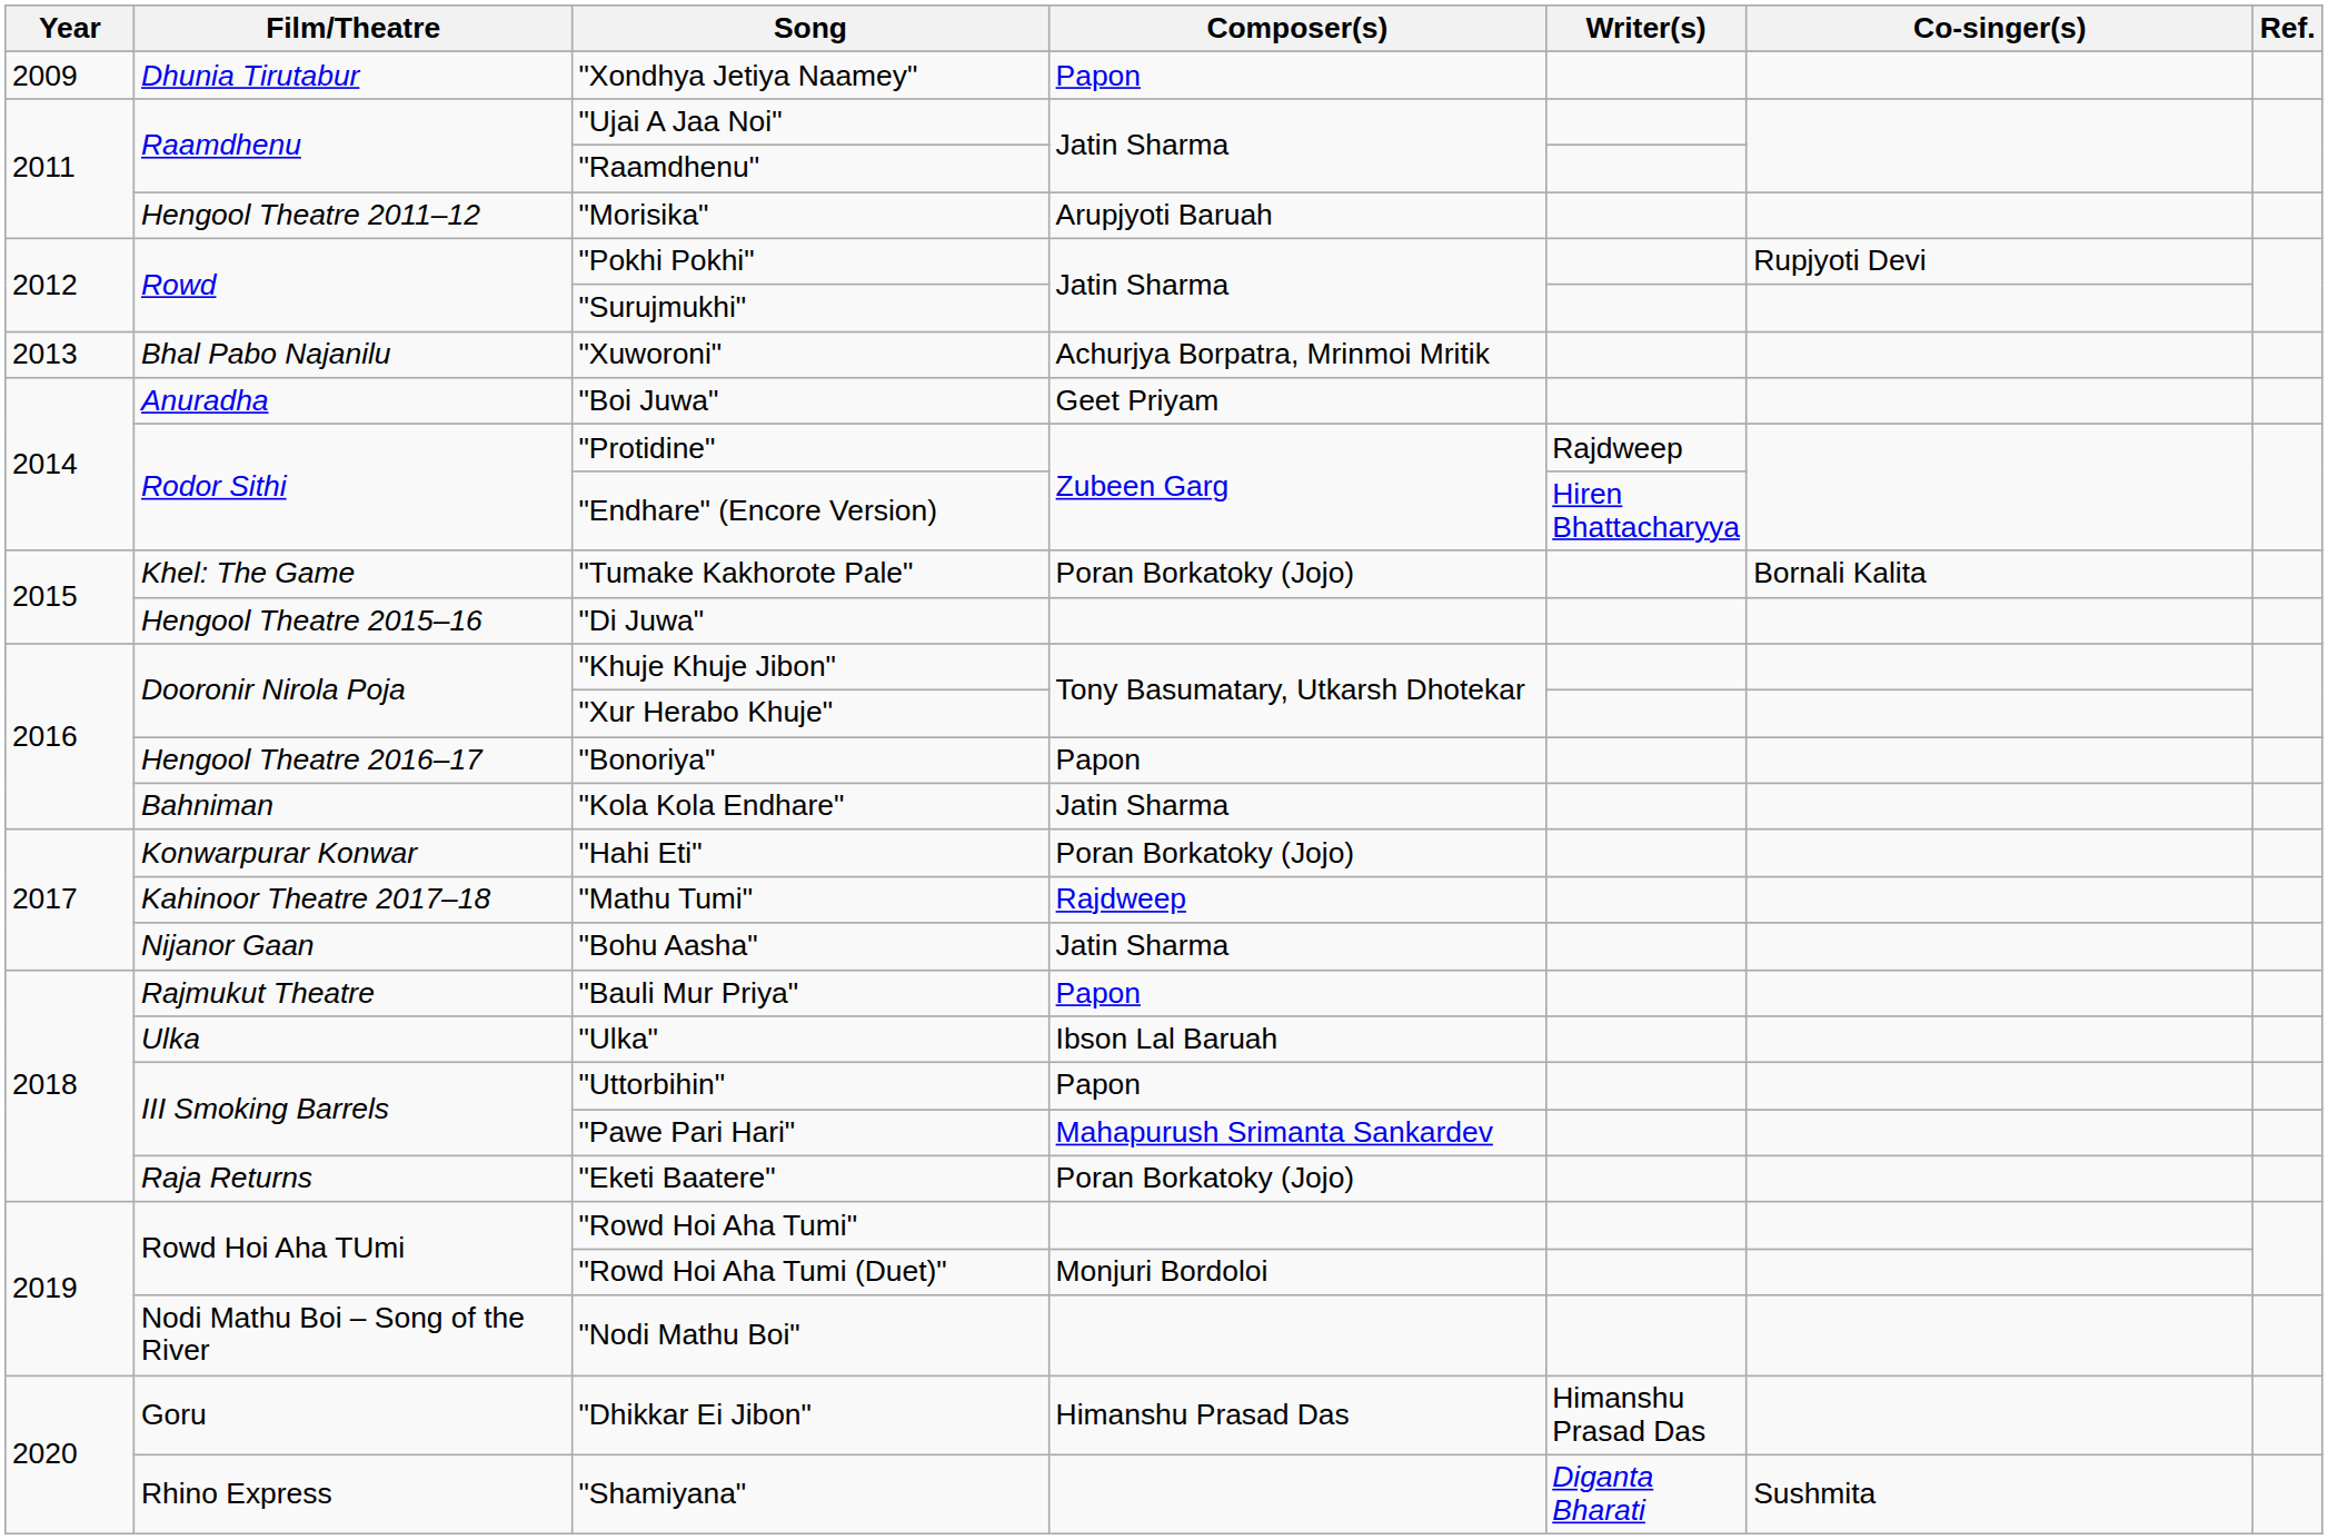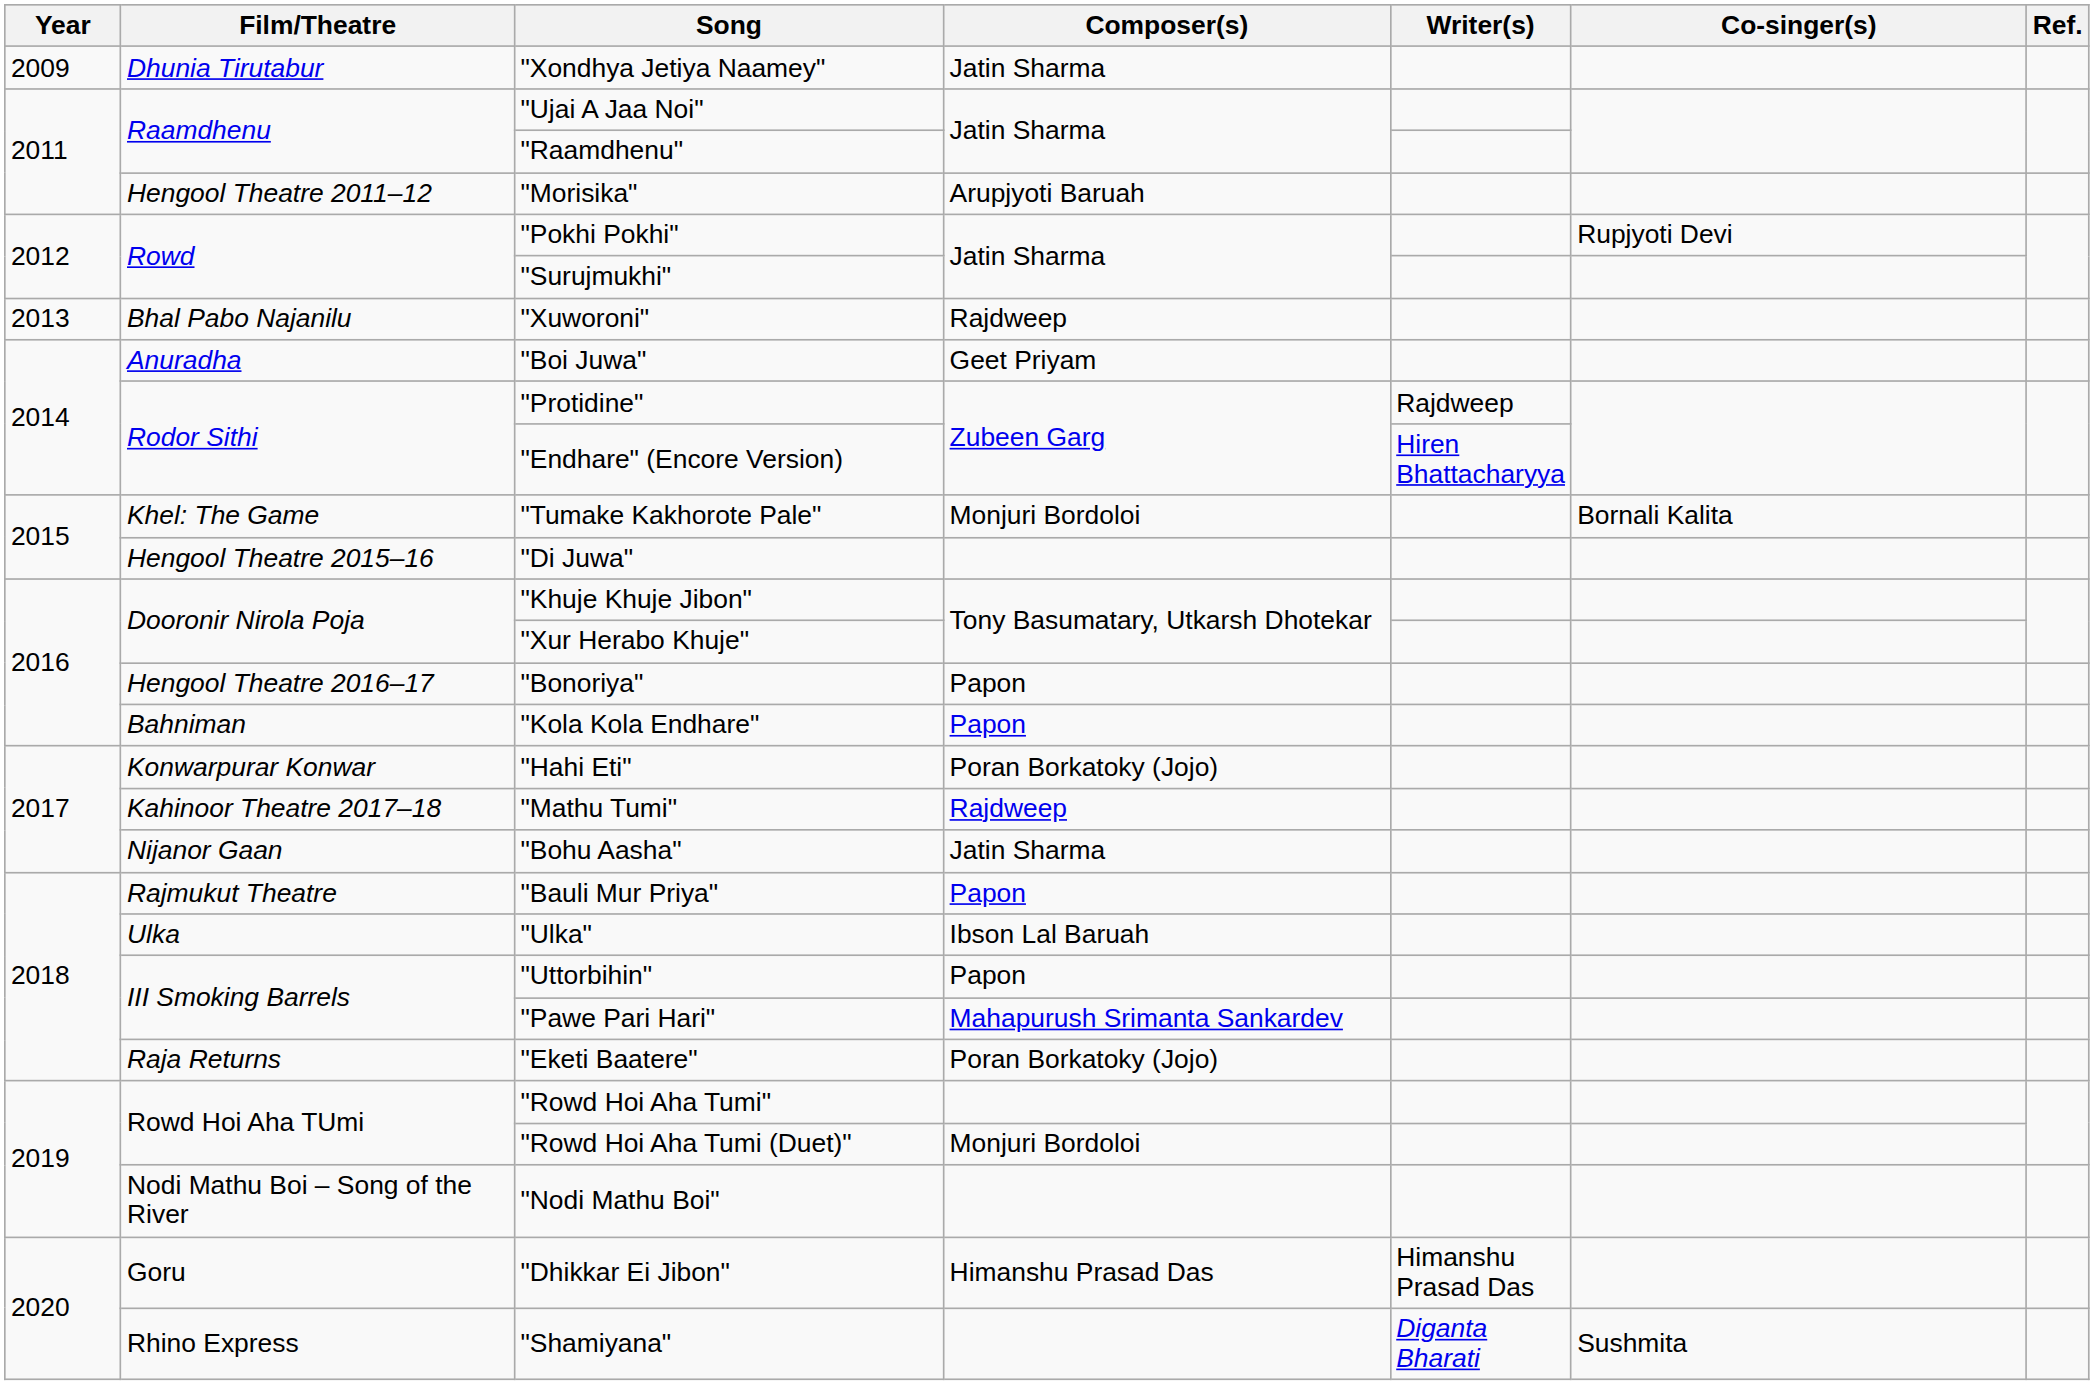 <table class="wikitable sortable" width="100%">
 <tr>
 <th width=6%>Year</th>
 <th width=21%>Film/Theatre</th>
 <th width=23%>Song</th>
 <th width=24%>Composer(s)</th>
 <th>Writer(s)</th>
 <th width=25%>Co-singer(s)</th>
 <th width=1%>Ref.</th>
 </tr>
 <tr>
 <td>2009</td>
 <td><em><a href='#'>Dhunia Tirutabur</a></em></td>
 <td>"Xondhya Jetiya Naamey"</td>
-<td><a href='#'>Papon</a></td>
+<td>Jatin Sharma</td>
 <td></td>
 <td></td>
 <td></td>
 </tr>
 <tr>
 <td rowspan="3">2011</td>
 <td rowspan="2"><em><a href='#'>Raamdhenu</a></em></td>
 <td>"Ujai A Jaa Noi"</td>
 <td rowspan="2">Jatin Sharma</td>
 <td></td>
 <td rowspan="2"></td>
 <td rowspan="2"></td>
 </tr>
 <tr>
 <td>"Raamdhenu"</td>
 <td></td>
 </tr>
 <tr>
 <td><em>Hengool Theatre 2011–12</em></td>
 <td>"Morisika"</td>
 <td>Arupjyoti Baruah</td>
 <td></td>
 <td></td>
 <td></td>
 </tr>
 <tr>
 <td rowspan="2">2012</td>
 <td rowspan="2"><em><a href='#'>Rowd</a></em></td>
 <td>"Pokhi Pokhi"</td>
 <td rowspan="2">Jatin Sharma</td>
 <td></td>
 <td>Rupjyoti Devi</td>
 <td rowspan="2"></td>
 </tr>
 <tr>
 <td>"Surujmukhi"</td>
 <td></td>
 <td></td>
 </tr>
 <tr>
 <td>2013</td>
 <td><em>Bhal Pabo Najanilu</em></td>
 <td>"Xuworoni"</td>
-<td>Achurjya Borpatra, Mrinmoi Mritik</td>
+<td>Rajdweep</td>
 <td></td>
 <td></td>
 <td></td>
 </tr>
 <tr>
 <td rowspan="3">2014</td>
 <td><em><a href='#'>Anuradha</a></em></td>
 <td>"Boi Juwa"</td>
 <td>Geet Priyam</td>
 <td></td>
 <td></td>
 <td></td>
 </tr>
 <tr>
 <td rowspan="2"><em><a href='#'>Rodor Sithi</a></em></td>
 <td>"Protidine"</td>
 <td rowspan="2"><a href='#'>Zubeen Garg</a></td>
 <td>Rajdweep</td>
 <td rowspan="2"></td>
 <td rowspan="2"></td>
 </tr>
 <tr>
 <td>"Endhare" (Encore Version)</td>
 <td><a href='#'>Hiren Bhattacharyya</a></td>
 </tr>
 <tr>
 <td rowspan="2">2015</td>
 <td><em>Khel: The Game</em></td>
 <td>"Tumake Kakhorote Pale"</td>
-<td>Poran Borkatoky (Jojo)</td>
+<td>Monjuri Bordoloi</td>
 <td></td>
 <td>Bornali Kalita</td>
 <td></td>
 </tr>
 <tr>
 <td><em>Hengool Theatre 2015–16</em></td>
 <td>"Di Juwa"</td>
 <td></td>
 <td></td>
 <td></td>
 <td></td>
 </tr>
 <tr>
 <td rowspan="4">2016</td>
 <td rowspan="2"><em>Dooronir Nirola Poja</em></td>
 <td>"Khuje Khuje Jibon"</td>
 <td rowspan="2">Tony Basumatary, Utkarsh Dhotekar</td>
 <td></td>
 <td></td>
 <td rowspan="2"></td>
 </tr>
 <tr>
 <td>"Xur Herabo Khuje"</td>
 <td></td>
 <td></td>
 </tr>
 <tr>
 <td><em>Hengool Theatre 2016–17</em></td>
 <td>"Bonoriya"</td>
 <td>Papon</td>
 <td></td>
 <td></td>
 <td></td>
 </tr>
 <tr>
 <td><em>Bahniman</em></td>
 <td>"Kola Kola Endhare"</td>
-<td>Jatin Sharma</td>
+<td><a href='#'>Papon</a></td>
 <td></td>
 <td></td>
 <td></td>
 </tr>
 <tr>
 <td rowspan="3">2017</td>
 <td><em>Konwarpurar Konwar</em></td>
 <td>"Hahi Eti"</td>
 <td>Poran Borkatoky (Jojo)</td>
 <td></td>
 <td></td>
 <td></td>
 </tr>
 <tr>
 <td><em>Kahinoor Theatre 2017–18</em></td>
 <td>"Mathu Tumi"</td>
 <td><a href='#'>Rajdweep</a></td>
 <td></td>
 <td></td>
 <td></td>
 </tr>
 <tr>
 <td><em>Nijanor Gaan</em></td>
 <td>"Bohu Aasha"</td>
 <td>Jatin Sharma</td>
 <td></td>
 <td></td>
 <td></td>
 </tr>
 <tr>
 <td rowspan="5">2018</td>
 <td><em>Rajmukut Theatre</em></td>
 <td>"Bauli Mur Priya"</td>
 <td><a href='#'>Papon</a></td>
 <td></td>
 <td></td>
 <td></td>
 </tr>
 <tr>
 <td><em>Ulka</em></td>
 <td>"Ulka"</td>
 <td>Ibson Lal Baruah</td>
 <td></td>
 <td></td>
 <td></td>
 </tr>
 <tr>
 <td rowspan="2"><em>III Smoking Barrels</em></td>
 <td>"Uttorbihin"</td>
 <td>Papon</td>
 <td></td>
 <td></td>
 <td></td>
 </tr>
 <tr>
 <td>"Pawe Pari Hari"</td>
 <td><a href='#'>Mahapurush Srimanta Sankardev</a></td>
 <td></td>
 <td></td>
 </tr>
 <tr>
 <td><em>Raja Returns</em></td>
 <td>"Eketi Baatere"</td>
 <td>Poran Borkatoky (Jojo)</td>
 <td></td>
 <td></td>
 <td></td>
 </tr>
 <tr>
 <td rowspan="3">2019</td>
 <td rowspan="2">Rowd Hoi Aha TUmi</td>
 <td>"Rowd Hoi Aha Tumi"</td>
 <td></td>
 <td></td>
 <td></td>
 <td rowspan="2"></td>
 </tr>
 <tr>
 <td>"Rowd Hoi Aha Tumi (Duet)"</td>
 <td>Monjuri Bordoloi</td>
 <td></td>
 <td></td>
 </tr>
 <tr>
 <td>Nodi Mathu Boi – Song of the River</td>
 <td>"Nodi Mathu Boi"</td>
 <td></td>
 <td></td>
 <td></td>
 <td></td>
 </tr>
 <tr>
 <td rowspan="2">2020</td>
 <td>Goru</td>
 <td>"Dhikkar Ei Jibon"</td>
 <td>Himanshu Prasad Das</td>
 <td>Himanshu Prasad Das</td>
 <td></td>
 <td></td>
 </tr>
 <tr>
 <td>Rhino Express</td>
 <td>"Shamiyana"</td>
 <td></td>
 <td><em><a href='#'>Diganta Bharati</a></em></td>
 <td>Sushmita</td>
 <td></td>
 </tr>
 </table>
